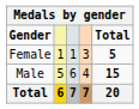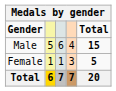 <table class="wikitable" style="font-size:85%; float:right">
 <tr style="background:#efefef;">
 <th colspan=5>Medals by gender</th>
 </tr>
 <tr align=center>
 <td><strong>Gender</strong></td>
 <td bgcolor=#F7F6A8></td>
 <td bgcolor=#DCE5E5></td>
 <td bgcolor=#FFDAB9></td>
 <td><strong>Total</strong></td>
 </tr>
 <tr align=center>
+<td>Male</td>
+<td style="background:#F7F6A8;">5</td>
+<td style="background:#DCE5E5;">6</td>
+<td style="background:#FFDAB9;">4</td>
+<td><strong>15</strong></td>
+</tr>
+<tr align=center>
 <td>Female</td>
 <td style="background:#F7F6A8;">1</td>
 <td style="background:#DCE5E5;">1</td>
 <td style="background:#FFDAB9;">3</td>
 <td><strong>5</strong></td>
-</tr>
-<tr align=center>
-<td>Male</td>
-<td style="background:#F7F6A8;">5</td>
-<td style="background:#DCE5E5;">6</td>
-<td style="background:#FFDAB9;">4</td>
-<td><strong>15</strong></td>
 </tr>
 <tr align=center>
 <th>Total</th>
 <th style="background:gold">6</th>
 <th style="background:silver">7</th>
 <th style="background:#c96">7</th>
 <th>20</th>
 </tr>
 </table>
